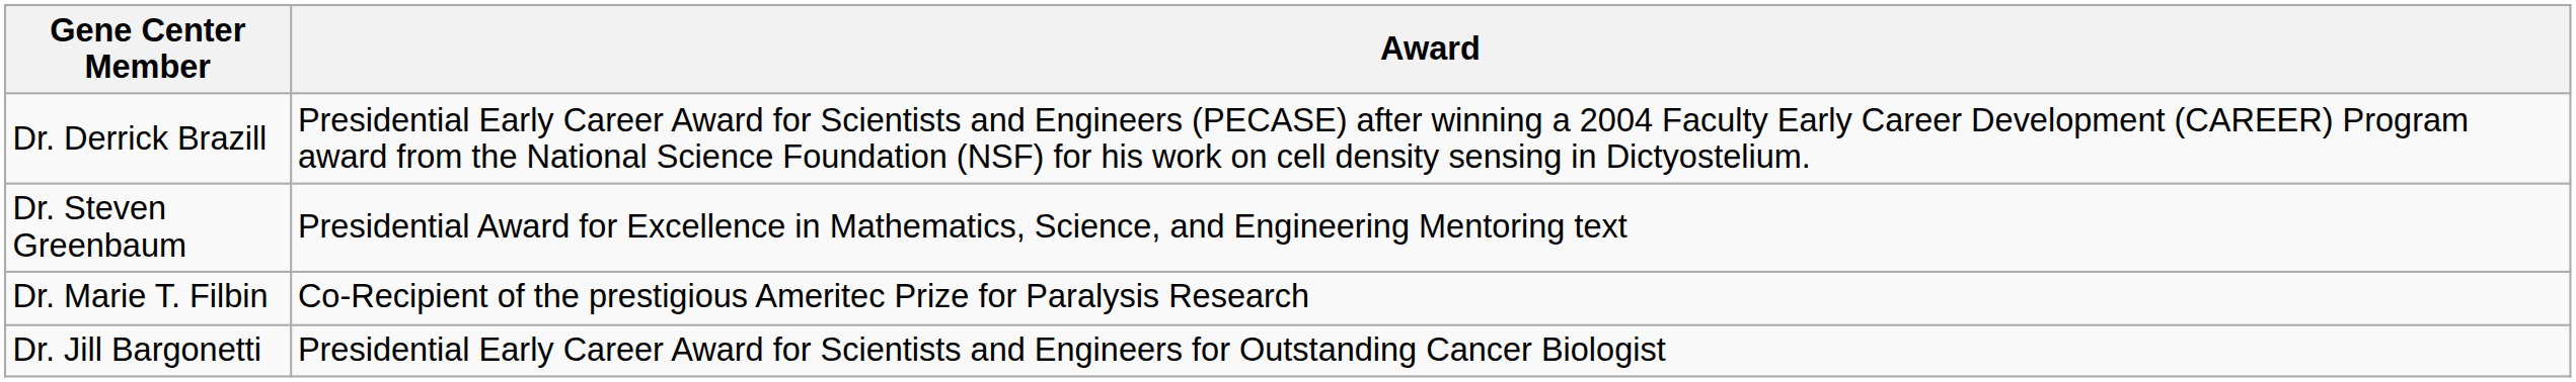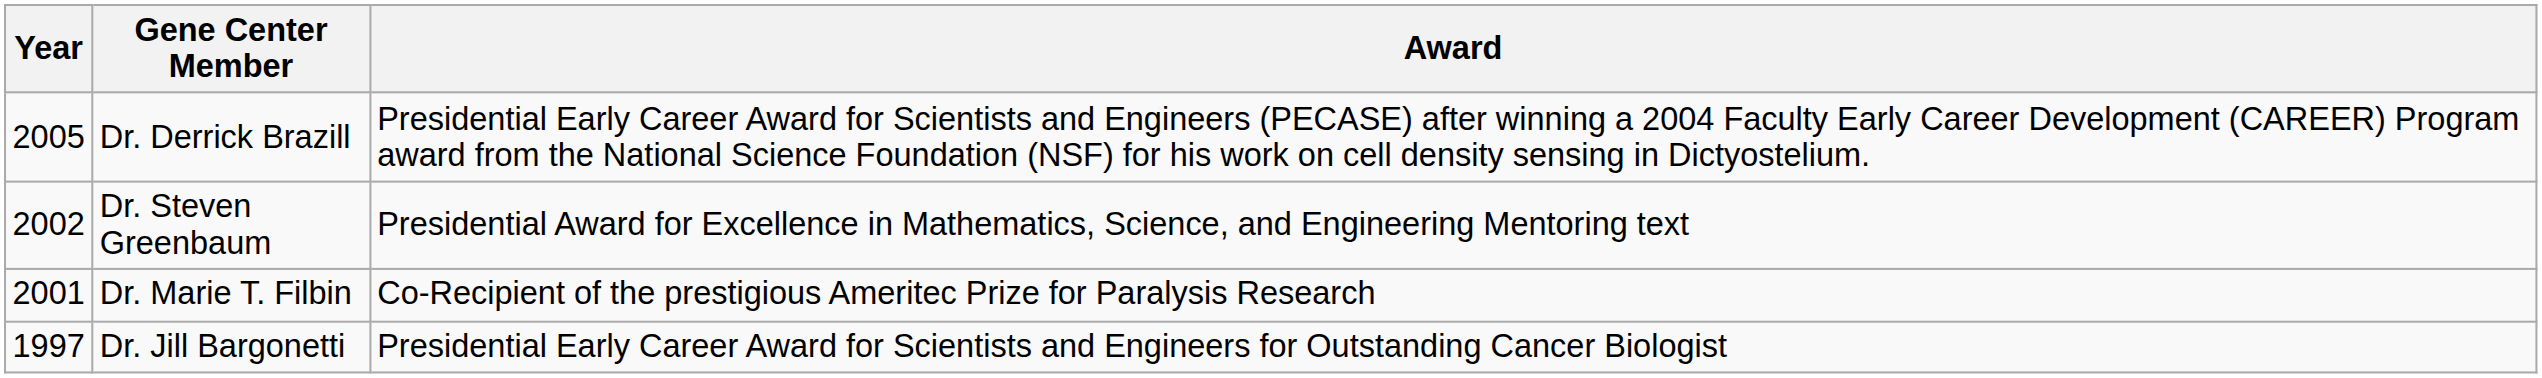 <table class="wikitable">
 <tr>
+<th>Year</th>
 <th>Gene Center Member</th>
 <th>Award</th>
 </tr>
 <tr>
+<td>2005</td>
 <td>Dr. Derrick Brazill</td>
 <td>Presidential Early Career Award for Scientists and Engineers (PECASE) after winning a 2004 Faculty Early Career Development (CAREER) Program award from the National Science Foundation (NSF) for his work on cell density sensing in Dictyostelium.</td>
 </tr>
 <tr>
+<td>2002</td>
 <td>Dr. Steven Greenbaum</td>
 <td>Presidential Award for Excellence in Mathematics, Science, and Engineering Mentoring text</td>
 </tr>
 <tr>
+<td>2001</td>
 <td>Dr. Marie T. Filbin</td>
 <td>Co-Recipient of the prestigious Ameritec Prize for Paralysis Research</td>
 </tr>
 <tr>
+<td>1997</td>
 <td>Dr. Jill Bargonetti</td>
 <td>Presidential Early Career Award for Scientists and Engineers for Outstanding Cancer Biologist</td>
 </tr>
 </table>
